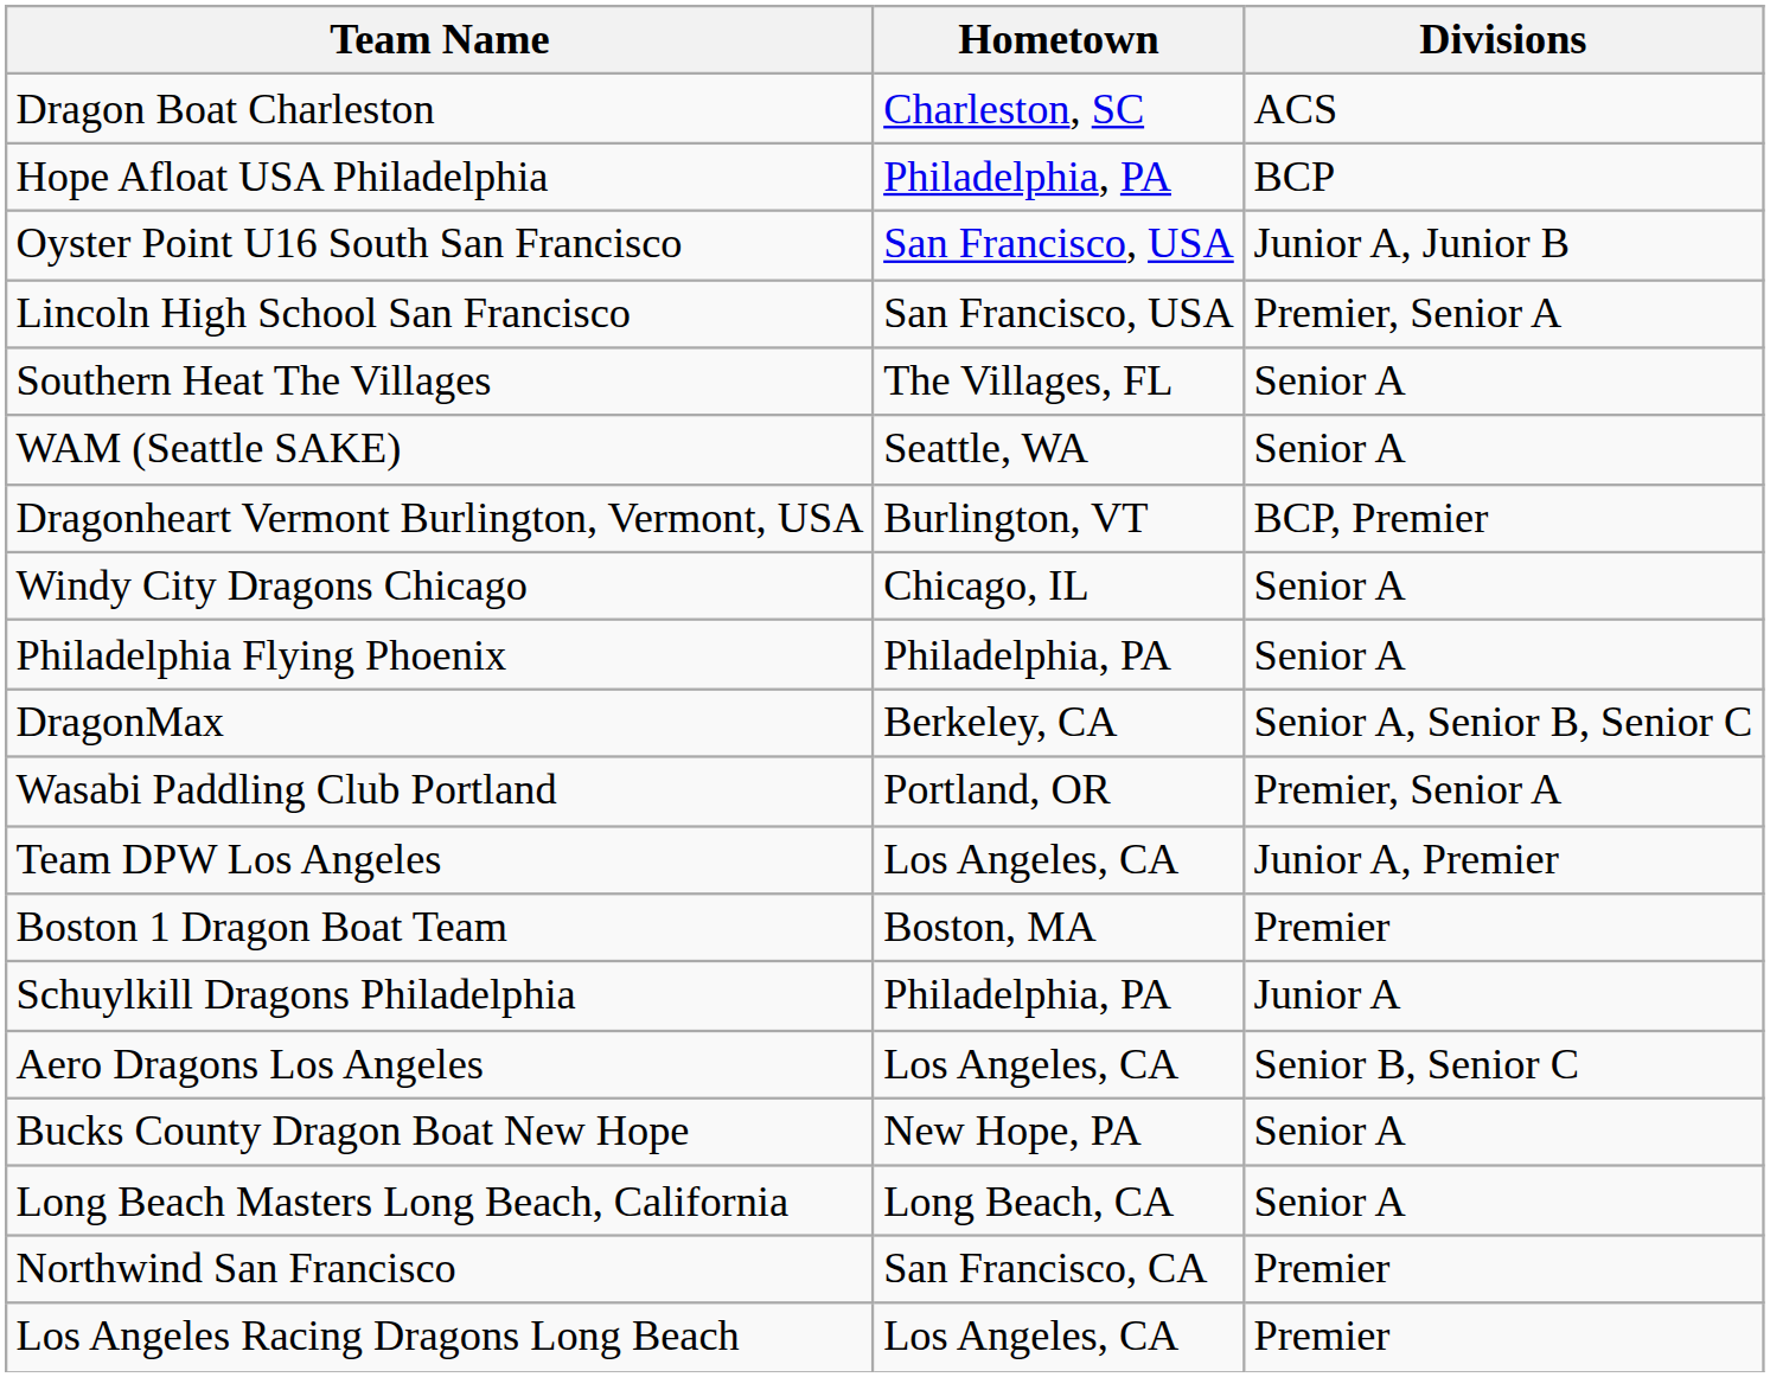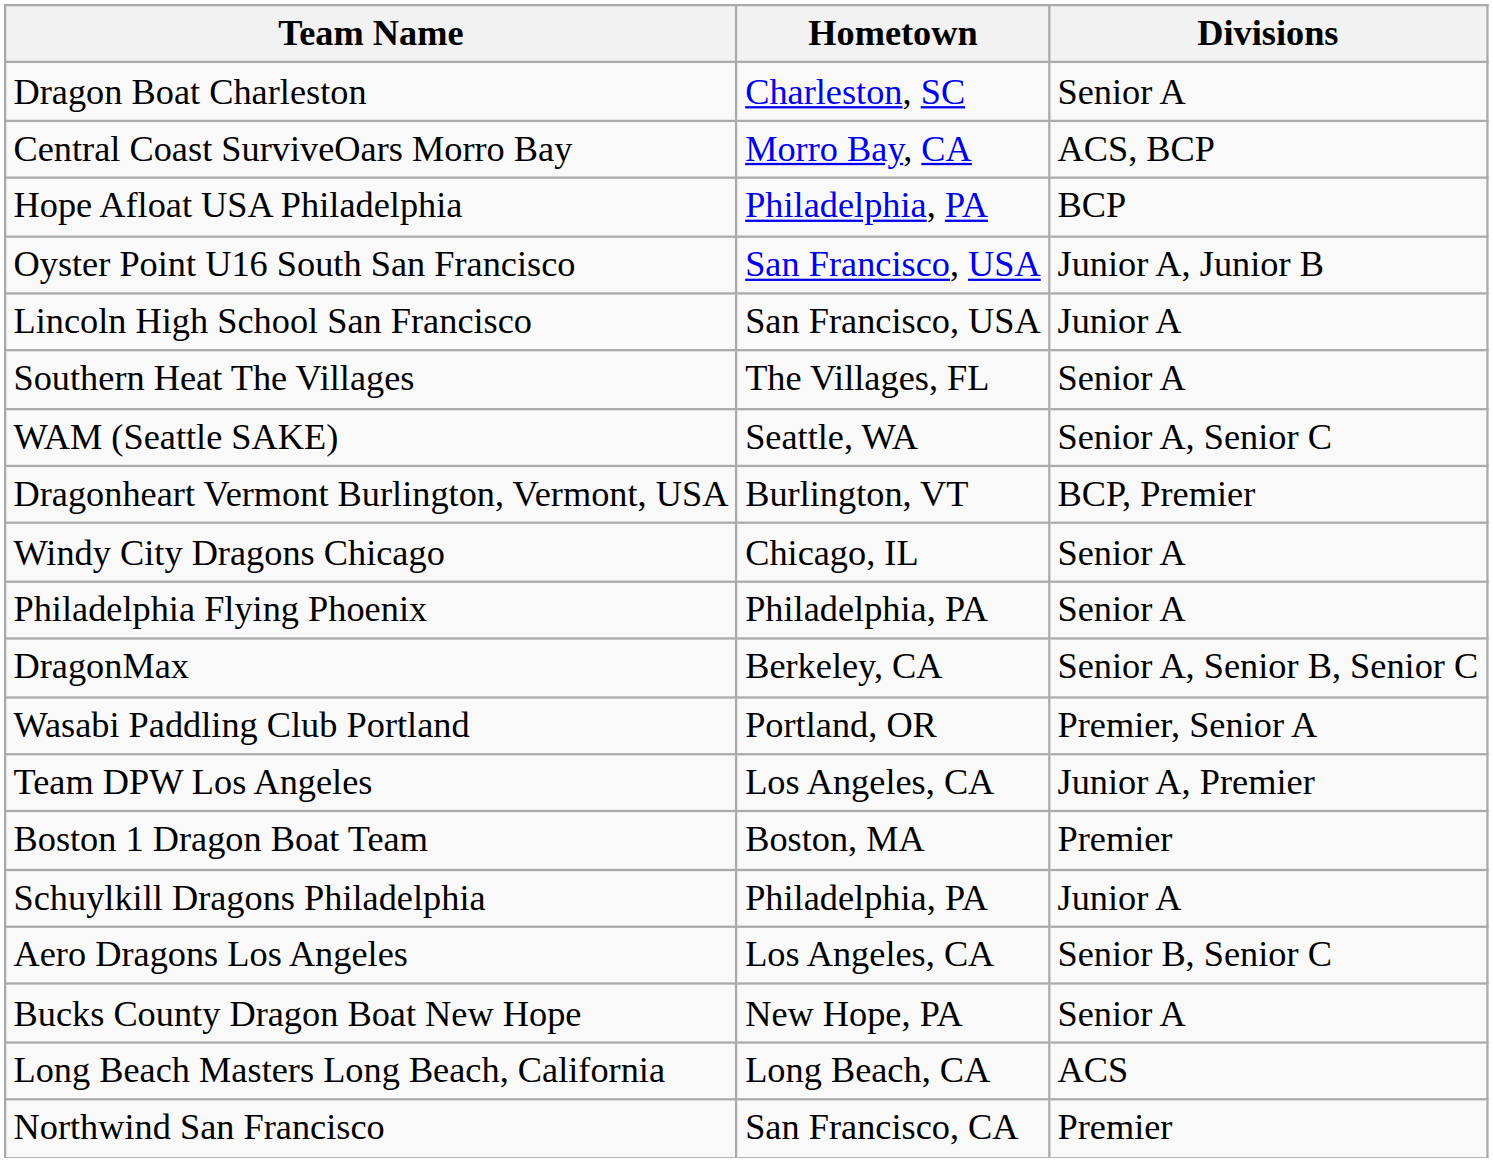 <table class="wikitable sortable">
 <tr>
 <th>Team Name</th>
 <th>Hometown</th>
 <th>Divisions</th>
 </tr>
 <tr>
 <td>Dragon Boat Charleston</td>
 <td><a href='#'>Charleston</a>, <a href='#'>SC</a></td>
-<td>ACS</td>
+<td>Senior A</td>
+</tr>
+<tr>
+<td>Central Coast SurviveOars Morro Bay</td>
+<td><a href='#'>Morro Bay</a>, <a href='#'>CA</a></td>
+<td>ACS, BCP</td>
 </tr>
 <tr>
 <td>Hope Afloat USA Philadelphia</td>
 <td><a href='#'>Philadelphia</a>, <a href='#'>PA</a></td>
 <td>BCP</td>
 </tr>
 <tr>
 <td>Oyster Point U16 South San Francisco</td>
 <td><a href='#'>San Francisco</a>, <a href='#'>USA</a></td>
 <td>Junior A, Junior B</td>
 </tr>
 <tr>
 <td>Lincoln High School San Francisco</td>
 <td>San Francisco, USA</td>
-<td>Premier, Senior A</td>
+<td>Junior A</td>
 </tr>
 <tr>
 <td>Southern Heat The Villages</td>
 <td>The Villages, FL</td>
 <td>Senior A</td>
 </tr>
 <tr>
 <td>WAM (Seattle SAKE)</td>
 <td>Seattle, WA</td>
-<td>Senior A</td>
+<td>Senior A, Senior C</td>
 </tr>
 <tr>
 <td>Dragonheart Vermont Burlington, Vermont, USA</td>
 <td>Burlington, VT</td>
 <td>BCP, Premier</td>
 </tr>
 <tr>
 <td>Windy City Dragons Chicago</td>
 <td>Chicago, IL</td>
 <td>Senior A</td>
 </tr>
 <tr>
 <td>Philadelphia Flying Phoenix</td>
 <td>Philadelphia, PA</td>
 <td>Senior A</td>
 </tr>
 <tr>
 <td>DragonMax</td>
 <td>Berkeley, CA</td>
 <td>Senior A, Senior B, Senior C</td>
 </tr>
 <tr>
 <td>Wasabi Paddling Club Portland</td>
 <td>Portland, OR</td>
 <td>Premier, Senior A</td>
 </tr>
 <tr>
 <td>Team DPW Los Angeles</td>
 <td>Los Angeles, CA</td>
 <td>Junior A, Premier</td>
 </tr>
 <tr>
 <td>Boston 1 Dragon Boat Team</td>
 <td>Boston, MA</td>
 <td>Premier</td>
 </tr>
 <tr>
 <td>Schuylkill Dragons Philadelphia</td>
 <td>Philadelphia, PA</td>
 <td>Junior A</td>
 </tr>
 <tr>
 <td>Aero Dragons Los Angeles</td>
 <td>Los Angeles, CA</td>
 <td>Senior B, Senior C</td>
 </tr>
 <tr>
 <td>Bucks County Dragon Boat New Hope</td>
 <td>New Hope, PA</td>
 <td>Senior A</td>
 </tr>
 <tr>
 <td>Long Beach Masters Long Beach, California</td>
 <td>Long Beach, CA</td>
-<td>Senior A</td>
+<td>ACS</td>
 </tr>
 <tr>
 <td>Northwind San Francisco</td>
 <td>San Francisco, CA</td>
 <td>Premier</td>
 </tr>
-<tr>
-<td>Los Angeles Racing Dragons Long Beach</td>
-<td>Los Angeles, CA</td>
-<td>Premier</td>
-</tr>
 </table>
